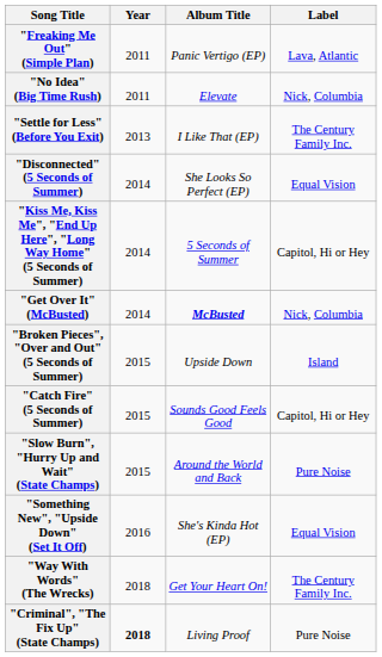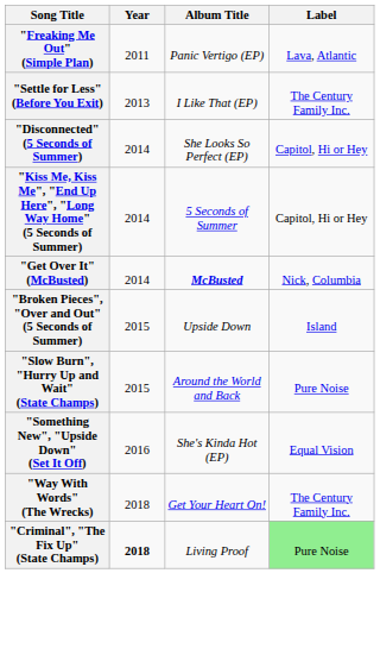 <table class="wikitable plainrowheaders" style="text-align:center;">
 <tr>
 <th scope="col" style="width:8em;">Song Title</th>
 <th scope="col" style="width:4em;">Year</th>
 <th scope="col" style="width:8em;">Album Title</th>
 <th scope="col" style="width:8em;">Label</th>
 </tr>
 <tr>
 <th scope="row">"<a href='#'>Freaking Me Out</a>"<br><span>(<a href='#'>Simple Plan</a>)</span></th>
 <td><br>2011</td>
 <td><br><em>Panic Vertigo (EP)</em></td>
 <td><br><a href='#'>Lava</a>, <a href='#'>Atlantic</a></td>
 </tr>
 <tr>
-<th scope="row">"No Idea"<br><span>(<a href='#'>Big Time Rush</a>)</span></th>
-<td><br>2011</td>
-<td><br><em><a href='#'>Elevate</a></em></td>
-<td><br><a href='#'>Nick</a>, <a href='#'>Columbia</a></td>
-</tr>
-<tr>
 <th scope="row">"Settle for Less"<br><span>(<a href='#'>Before You Exit</a>)</span></th>
 <td><br>2013</td>
 <td><br><em>I Like That (EP)</em></td>
 <td><br><a href='#'>The Century Family Inc.</a></td>
 </tr>
 <tr>
 <th scope="row">"Disconnected"<br><span>(<a href='#'>5 Seconds of Summer</a>)</span></th>
 <td><br>2014</td>
 <td><br><em>She Looks So Perfect (EP)</em></td>
-<td><br><a href='#'>Equal Vision</a></td>
+<td><br><a href='#'>Capitol</a>, <a href='#'>Hi or Hey</a></td>
 </tr>
 <tr>
 <th scope="row">"<a href='#'>Kiss Me, Kiss Me</a>", "<a href='#'>End Up Here</a>", "<a href='#'>Long Way Home</a>"<br><span>(5 Seconds of Summer)</span></th>
 <td><br>2014</td>
 <td><br><em><a href='#'>5 Seconds of Summer</a></em></td>
 <td><br>Capitol, Hi or Hey</td>
 </tr>
 <tr>
 <th scope="row">"Get Over It"<br><span>(<a href='#'>McBusted</a>)</span></th>
 <td><br>2014</td>
 <td><strong><br><em><a href='#'>McBusted</a></em></strong></td>
 <td><br><a href='#'>Nick</a>, <a href='#'>Columbia</a></td>
 </tr>
 <tr>
 <th scope="row">"Broken Pieces", "Over and Out"<br><span>(5 Seconds of Summer)</span></th>
 <td><br>2015</td>
 <td><br><em>Upside Down</em></td>
 <td><br><a href='#'>Island</a></td>
-</tr>
-<tr>
-<th scope="row">"Catch Fire"<br><span>(5 Seconds of Summer)</span></th>
-<td><br>2015 </td>
-<td><br><em><a href='#'>Sounds Good Feels Good</a></em></td>
-<td><br>Capitol, Hi or Hey</td>
 </tr>
 <tr>
 <th scope="row">"Slow Burn", "Hurry Up and Wait"<br><span>(<a href='#'>State Champs</a>)</span></th>
 <td><br>2015</td>
 <td><br><em><a href='#'>Around the World and Back</a></em></td>
 <td><br><a href='#'>Pure Noise</a></td>
 </tr>
 <tr>
 <th scope="row">"Something New", "Upside Down"<br><span>(<a href='#'>Set It Off</a>)</span></th>
 <td><br>2016</td>
 <td><br><em>She's Kinda Hot (EP)</em></td>
 <td><br><a href='#'>Equal Vision</a></td>
 </tr>
 <tr>
 <th scope="row">"Way With Words"<br><span>(The Wrecks)</span></th>
 <td><br>2018</td>
 <td><br><em><a href='#'>Get Your Heart On!</a></em></td>
 <td><br><a href='#'>The Century Family Inc.</a></td>
 </tr>
 <tr>
 <th scope="row">"Criminal", "The Fix Up"<br><span>(State Champs)</span></th>
 <td><strong><br>2018</strong></td>
 <td><br><em>Living Proof</em></td>
-<td><br>Pure Noise</td>
+<td style="background: lightgreen;"><br>Pure Noise</td>
 </tr>
 </table>
